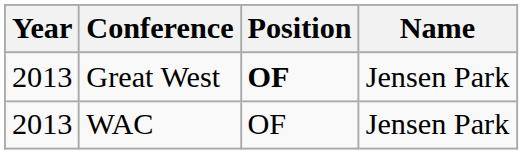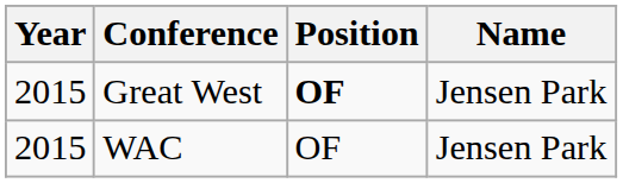 <table class="wikitable">
 <tr>
 <th>Year</th>
 <th>Conference</th>
 <th>Position</th>
 <th>Name</th>
 </tr>
 <tr>
-<td>2013</td>
+<td>2015</td>
 <td>Great West</td>
 <td><strong>OF</strong></td>
 <td>Jensen Park</td>
 </tr>
 <tr>
-<td>2013</td>
+<td>2015</td>
 <td>WAC</td>
 <td>OF</td>
 <td>Jensen Park</td>
 </tr>
 </table>
